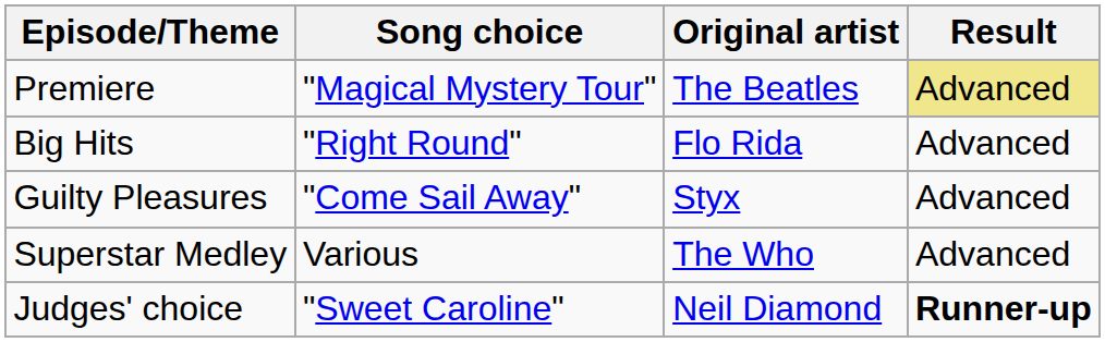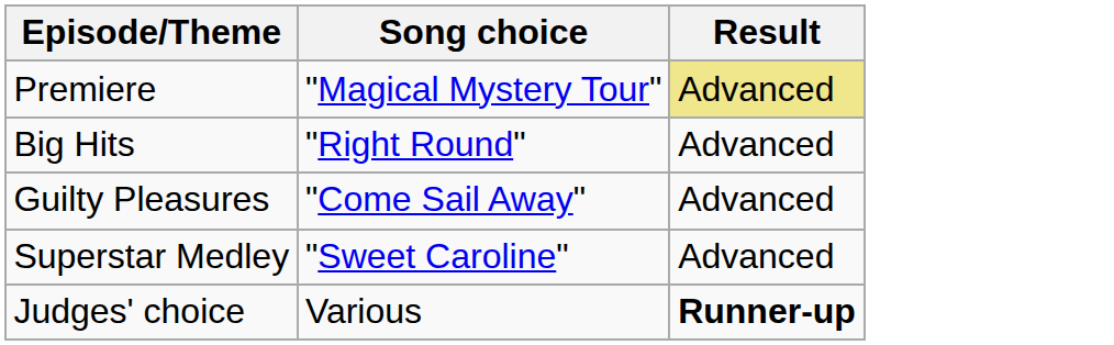 <table class="wikitable">
 <tr>
 <th>Episode/Theme</th>
 <th>Song choice</th>
-<th>Original artist</th>
 <th>Result</th>
 </tr>
 <tr>
 <td>Premiere</td>
 <td>"<a href='#'>Magical Mystery Tour</a>"</td>
-<td><a href='#'>The Beatles</a></td>
 <td style="background: khaki;">Advanced</td>
 </tr>
 <tr>
 <td>Big Hits</td>
 <td>"<a href='#'>Right Round</a>"</td>
-<td><a href='#'>Flo Rida</a></td>
 <td>Advanced</td>
 </tr>
 <tr>
 <td>Guilty Pleasures</td>
 <td>"<a href='#'>Come Sail Away</a>"</td>
-<td><a href='#'>Styx</a></td>
 <td>Advanced</td>
 </tr>
 <tr>
 <td>Superstar Medley</td>
-<td>Various</td>
-<td><a href='#'>The Who</a></td>
+<td>"<a href='#'>Sweet Caroline</a>"</td>
 <td>Advanced</td>
 </tr>
 <tr>
 <td>Judges' choice</td>
-<td>"<a href='#'>Sweet Caroline</a>"</td>
-<td><a href='#'>Neil Diamond</a></td>
+<td>Various</td>
 <td><strong>Runner-up</strong></td>
 </tr>
 </table>
